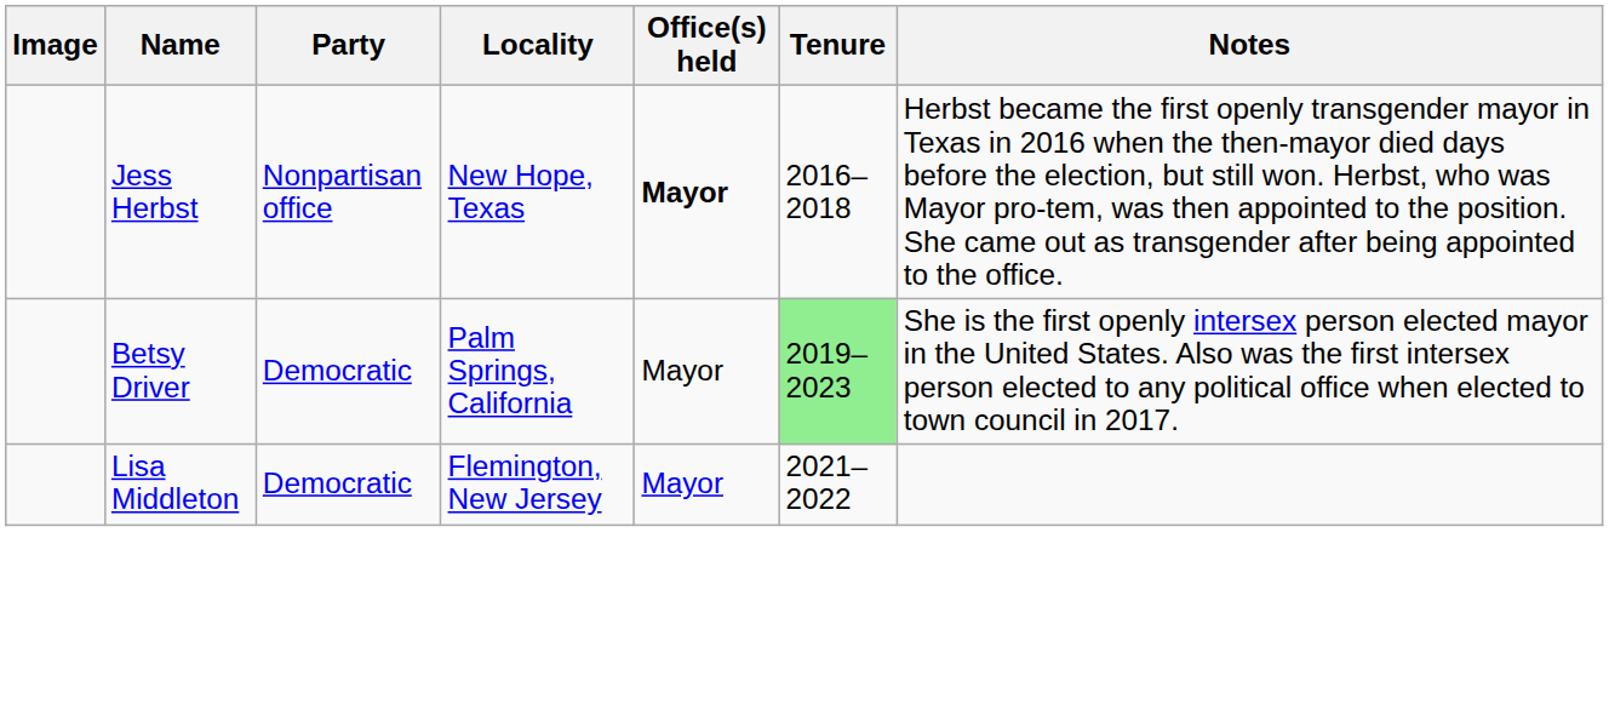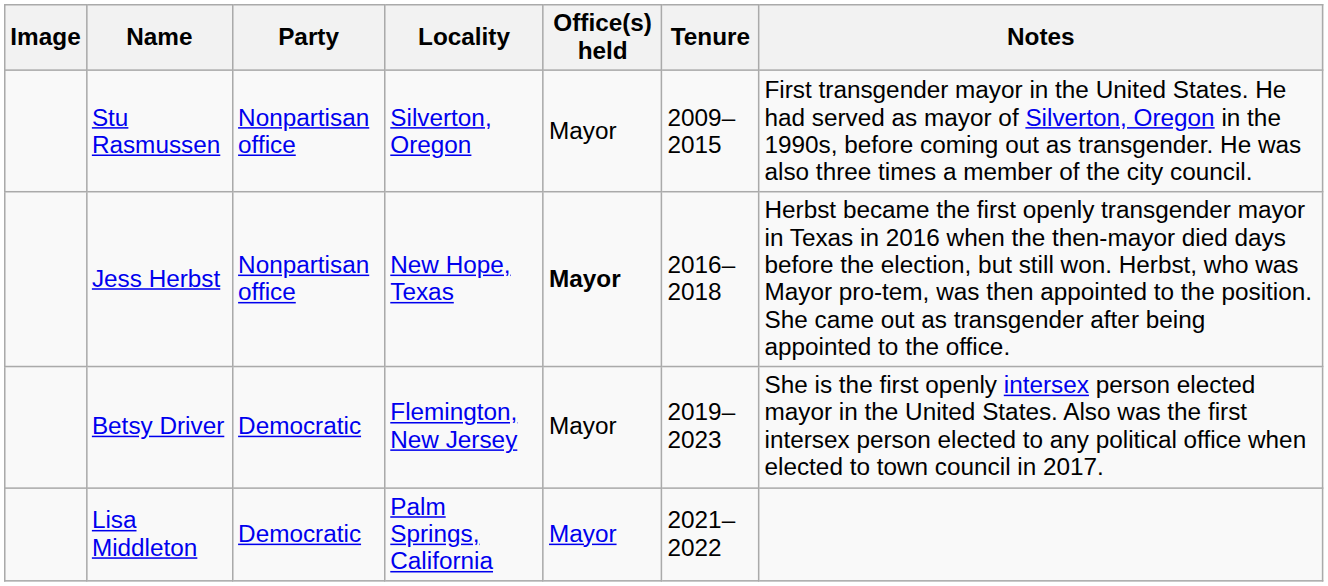 <table class="wikitable sortable">
 <tr>
 <th>Image</th>
 <th>Name</th>
 <th>Party</th>
 <th>Locality</th>
 <th>Office(s) held</th>
 <th>Tenure</th>
 <th class="unsortable">Notes</th>
+</tr>
+<tr>
+<td></td>
+<td><a href='#'>Stu Rasmussen</a><br></td>
+<td><a href='#'>Nonpartisan office</a></td>
+<td><a href='#'>Silverton, Oregon</a></td>
+<td>Mayor</td>
+<td>2009–2015</td>
+<td>First transgender mayor in the United States. He had served as mayor of <a href='#'>Silverton, Oregon</a> in the 1990s, before coming out as transgender. He was also three times a member of the city council.</td>
 </tr>
 <tr>
 <td></td>
 <td><a href='#'>Jess Herbst</a></td>
 <td><a href='#'>Nonpartisan office</a></td>
 <td><a href='#'>New Hope, Texas</a></td>
 <td><strong>Mayor</strong></td>
 <td>2016–2018</td>
 <td>Herbst became the first openly transgender mayor in Texas in 2016 when the then-mayor died days before the election, but still won. Herbst, who was Mayor pro-tem, was then appointed to the position. She came out as transgender after being appointed to the office.</td>
 </tr>
 <tr>
 <td></td>
 <td><a href='#'>Betsy Driver</a></td>
 <td><a href='#'>Democratic</a></td>
-<td><a href='#'>Palm Springs, California</a></td>
+<td><a href='#'>Flemington, New Jersey</a></td>
 <td>Mayor</td>
-<td style="background: lightgreen;">2019–2023</td>
+<td>2019–2023</td>
 <td>She is the first openly <a href='#'>intersex</a> person elected mayor in the United States. Also was the first intersex person elected to any political office when elected to town council in 2017.</td>
 </tr>
 <tr>
 <td></td>
 <td><a href='#'>Lisa Middleton</a></td>
 <td><a href='#'>Democratic</a></td>
-<td><a href='#'>Flemington, New Jersey</a></td>
+<td><a href='#'>Palm Springs, California</a></td>
 <td><a href='#'>Mayor</a></td>
 <td>2021–2022</td>
 <td></td>
 </tr>
 </table>
